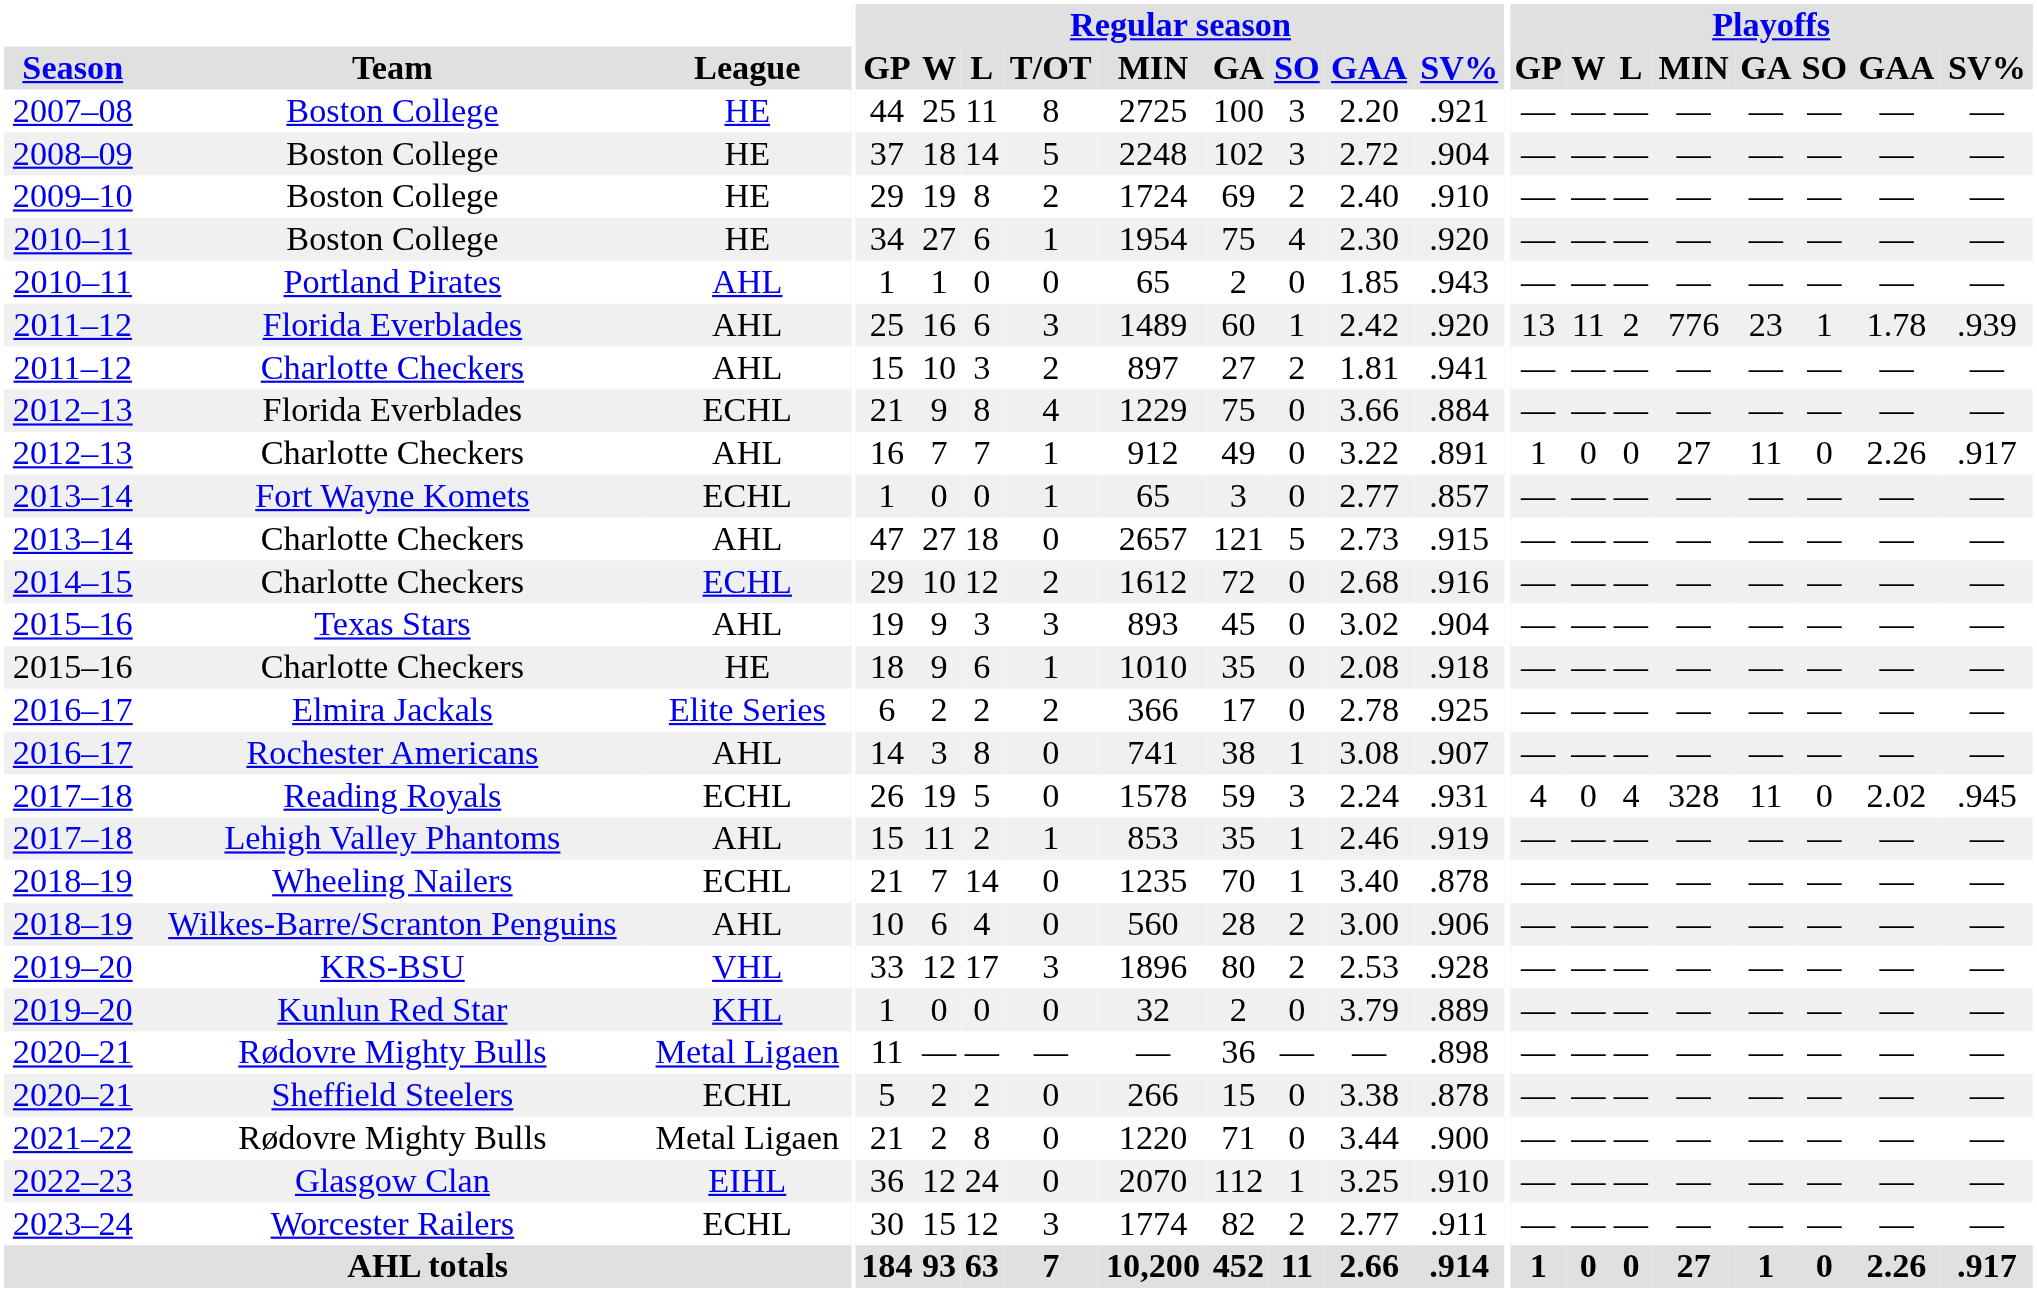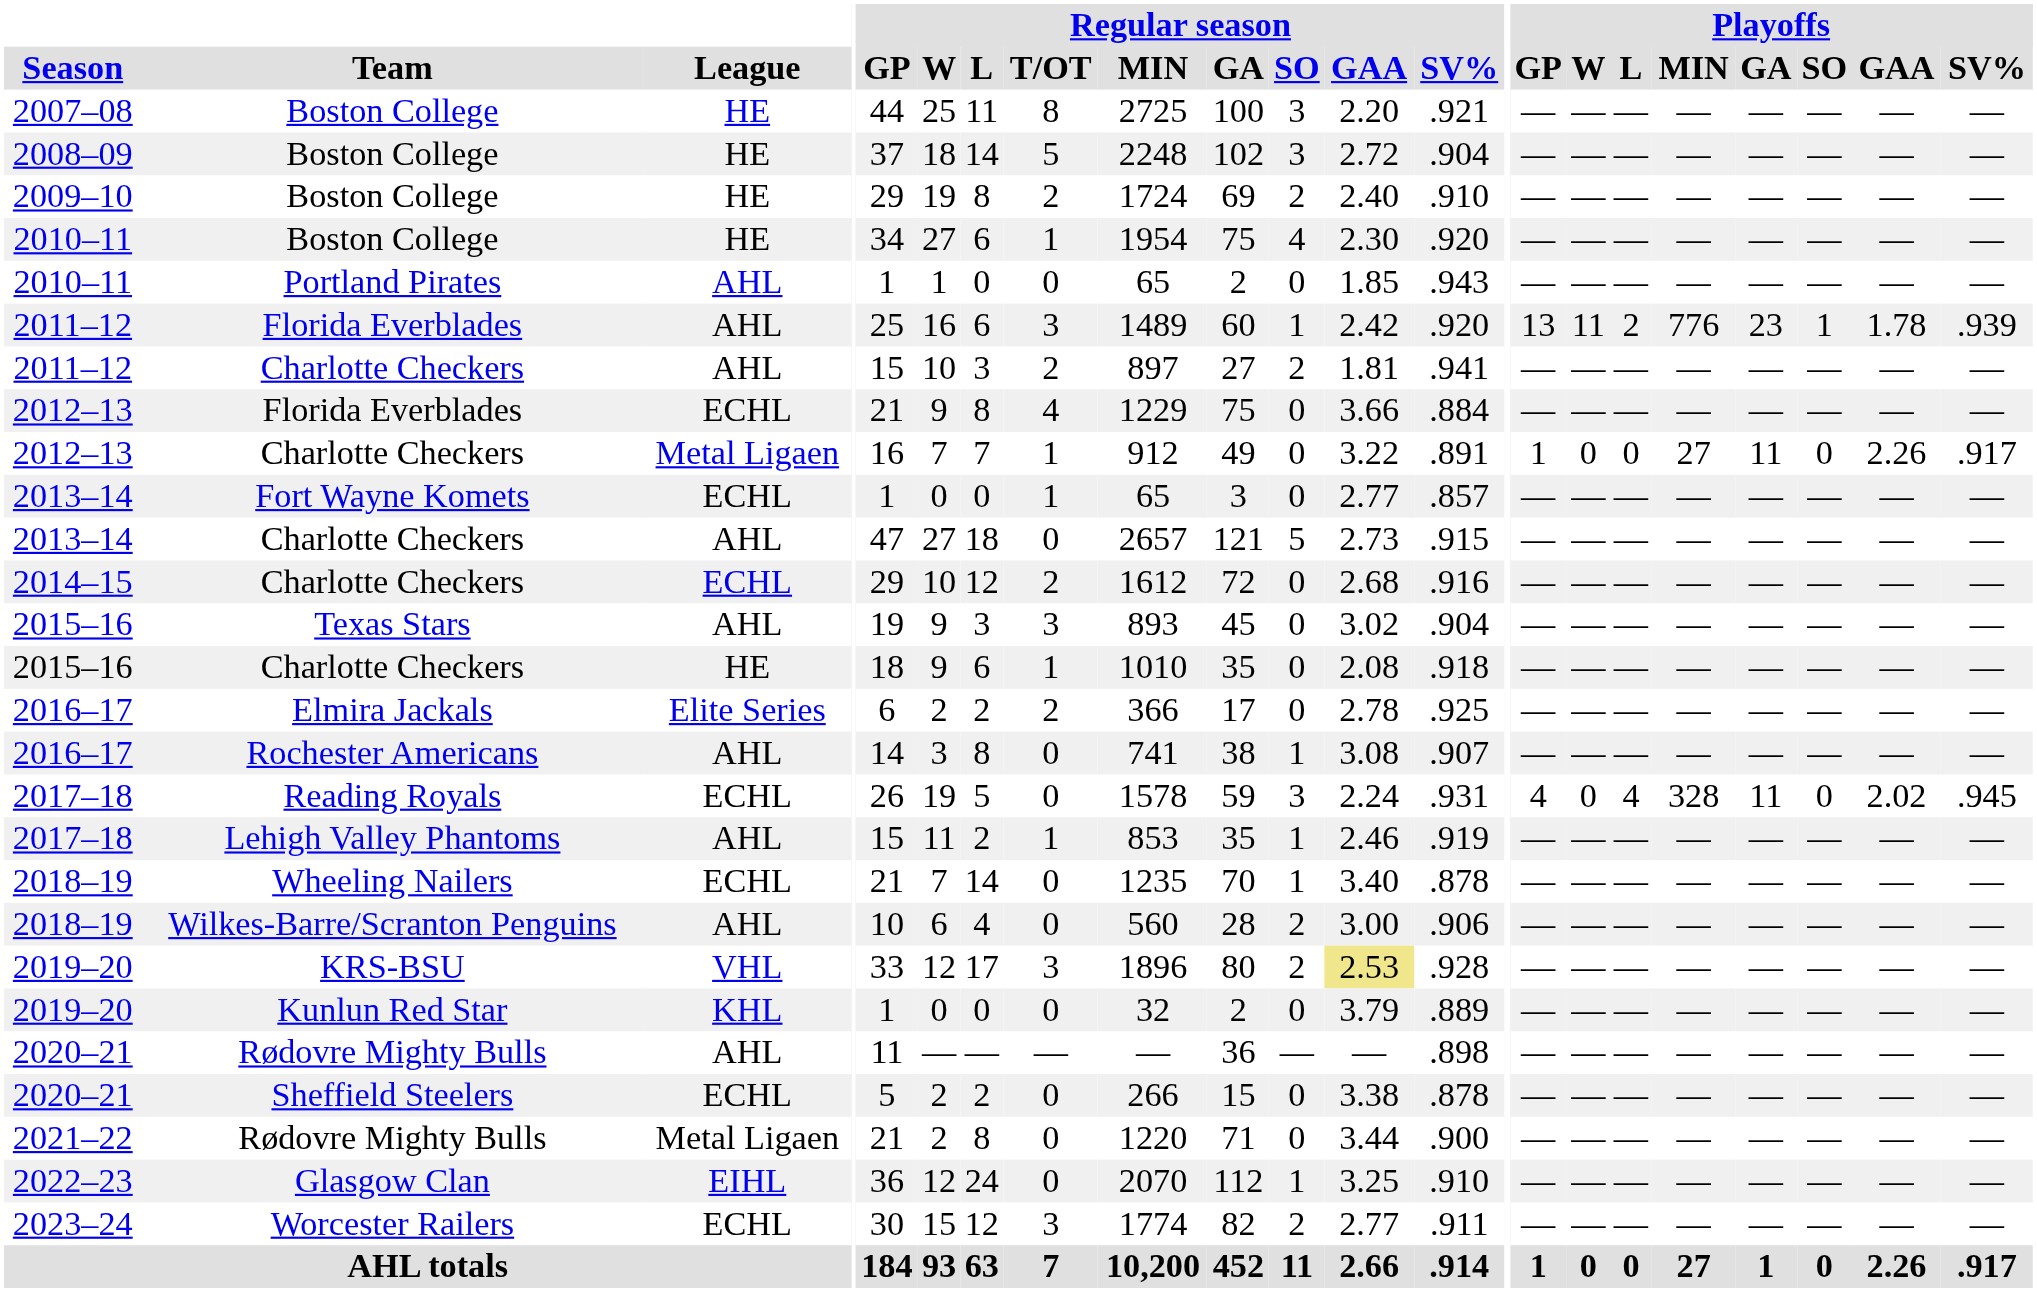 <table border="0" cellpadding="1" cellspacing="0" style="text-align:center; width:75%">
 <tr ALIGN="center" bgcolor="#e0e0e0">
 <th align="center" colspan="3" bgcolor="#ffffff"></th>
 <th align="center" rowspan="99" bgcolor="#ffffff"></th>
 <th align="center" colspan="9" bgcolor="#e0e0e0"><a href='#'>Regular season</a></th>
 <th align="center" rowspan="99" bgcolor="#ffffff"></th>
 <th align="center" colspan="8" bgcolor="#e0e0e0"><a href='#'>Playoffs</a></th>
 </tr>
 <tr ALIGN="center" bgcolor="#e0e0e0">
 <th><a href='#'>Season</a></th>
 <th>Team</th>
 <th>League</th>
 <th>GP</th>
 <th>W</th>
 <th>L</th>
 <th>T/OT</th>
 <th>MIN</th>
 <th>GA</th>
 <th><a href='#'>SO</a></th>
 <th><a href='#'>GAA</a></th>
 <th><a href='#'>SV%</a></th>
 <th>GP</th>
 <th>W</th>
 <th>L</th>
 <th>MIN</th>
 <th>GA</th>
 <th>SO</th>
 <th>GAA</th>
 <th>SV%</th>
 </tr>
 <tr ALIGN="center">
 <td><a href='#'>2007–08</a></td>
 <td><a href='#'>Boston College</a></td>
 <td><a href='#'>HE</a></td>
 <td>44</td>
 <td>25</td>
 <td>11</td>
 <td>8</td>
 <td>2725</td>
 <td>100</td>
 <td>3</td>
 <td>2.20</td>
 <td>.921</td>
 <td>—</td>
 <td>—</td>
 <td>—</td>
 <td>—</td>
 <td>—</td>
 <td>—</td>
 <td>—</td>
 <td>—</td>
 </tr>
 <tr ALIGN="center" bgcolor="#f0f0f0">
 <td><a href='#'>2008–09</a></td>
 <td>Boston College</td>
 <td>HE</td>
 <td>37</td>
 <td>18</td>
 <td>14</td>
 <td>5</td>
 <td>2248</td>
 <td>102</td>
 <td>3</td>
 <td>2.72</td>
 <td>.904</td>
 <td>—</td>
 <td>—</td>
 <td>—</td>
 <td>—</td>
 <td>—</td>
 <td>—</td>
 <td>—</td>
 <td>—</td>
 </tr>
 <tr ALIGN="center">
 <td><a href='#'>2009–10</a></td>
 <td>Boston College</td>
 <td>HE</td>
 <td>29</td>
 <td>19</td>
 <td>8</td>
 <td>2</td>
 <td>1724</td>
 <td>69</td>
 <td>2</td>
 <td>2.40</td>
 <td>.910</td>
 <td>—</td>
 <td>—</td>
 <td>—</td>
 <td>—</td>
 <td>—</td>
 <td>—</td>
 <td>—</td>
 <td>—</td>
 </tr>
 <tr ALIGN="center" bgcolor="#f0f0f0">
 <td><a href='#'>2010–11</a></td>
 <td>Boston College</td>
 <td>HE</td>
 <td>34</td>
 <td>27</td>
 <td>6</td>
 <td>1</td>
 <td>1954</td>
 <td>75</td>
 <td>4</td>
 <td>2.30</td>
 <td>.920</td>
 <td>—</td>
 <td>—</td>
 <td>—</td>
 <td>—</td>
 <td>—</td>
 <td>—</td>
 <td>—</td>
 <td>—</td>
 </tr>
 <tr ALIGN="center">
 <td><a href='#'>2010–11</a></td>
 <td><a href='#'>Portland Pirates</a></td>
 <td><a href='#'>AHL</a></td>
 <td>1</td>
 <td>1</td>
 <td>0</td>
 <td>0</td>
 <td>65</td>
 <td>2</td>
 <td>0</td>
 <td>1.85</td>
 <td>.943</td>
 <td>—</td>
 <td>—</td>
 <td>—</td>
 <td>—</td>
 <td>—</td>
 <td>—</td>
 <td>—</td>
 <td>—</td>
 </tr>
 <tr ALIGN="center" bgcolor="#f0f0f0">
 <td><a href='#'>2011–12</a></td>
 <td><a href='#'>Florida Everblades</a></td>
 <td>AHL</td>
 <td>25</td>
 <td>16</td>
 <td>6</td>
 <td>3</td>
 <td>1489</td>
 <td>60</td>
 <td>1</td>
 <td>2.42</td>
 <td>.920</td>
 <td>13</td>
 <td>11</td>
 <td>2</td>
 <td>776</td>
 <td>23</td>
 <td>1</td>
 <td>1.78</td>
 <td>.939</td>
 </tr>
 <tr ALIGN="center">
 <td><a href='#'>2011–12</a></td>
 <td><a href='#'>Charlotte Checkers</a></td>
 <td>AHL</td>
 <td>15</td>
 <td>10</td>
 <td>3</td>
 <td>2</td>
 <td>897</td>
 <td>27</td>
 <td>2</td>
 <td>1.81</td>
 <td>.941</td>
 <td>—</td>
 <td>—</td>
 <td>—</td>
 <td>—</td>
 <td>—</td>
 <td>—</td>
 <td>—</td>
 <td>—</td>
 </tr>
 <tr ALIGN="center" bgcolor="#f0f0f0">
 <td><a href='#'>2012–13</a></td>
 <td>Florida Everblades</td>
 <td>ECHL</td>
 <td>21</td>
 <td>9</td>
 <td>8</td>
 <td>4</td>
 <td>1229</td>
 <td>75</td>
 <td>0</td>
 <td>3.66</td>
 <td>.884</td>
 <td>—</td>
 <td>—</td>
 <td>—</td>
 <td>—</td>
 <td>—</td>
 <td>—</td>
 <td>—</td>
 <td>—</td>
 </tr>
 <tr ALIGN="center">
 <td><a href='#'>2012–13</a></td>
 <td>Charlotte Checkers</td>
-<td>AHL</td>
+<td><a href='#'>Metal Ligaen</a></td>
 <td>16</td>
 <td>7</td>
 <td>7</td>
 <td>1</td>
 <td>912</td>
 <td>49</td>
 <td>0</td>
 <td>3.22</td>
 <td>.891</td>
 <td>1</td>
 <td>0</td>
 <td>0</td>
 <td>27</td>
 <td>11</td>
 <td>0</td>
 <td>2.26</td>
 <td>.917</td>
 </tr>
 <tr ALIGN="center" bgcolor="#f0f0f0">
 <td><a href='#'>2013–14</a></td>
 <td><a href='#'>Fort Wayne Komets</a></td>
 <td>ECHL</td>
 <td>1</td>
 <td>0</td>
 <td>0</td>
 <td>1</td>
 <td>65</td>
 <td>3</td>
 <td>0</td>
 <td>2.77</td>
 <td>.857</td>
 <td>—</td>
 <td>—</td>
 <td>—</td>
 <td>—</td>
 <td>—</td>
 <td>—</td>
 <td>—</td>
 <td>—</td>
 </tr>
 <tr ALIGN="center">
 <td><a href='#'>2013–14</a></td>
 <td>Charlotte Checkers</td>
 <td>AHL</td>
 <td>47</td>
 <td>27</td>
 <td>18</td>
 <td>0</td>
 <td>2657</td>
 <td>121</td>
 <td>5</td>
 <td>2.73</td>
 <td>.915</td>
 <td>—</td>
 <td>—</td>
 <td>—</td>
 <td>—</td>
 <td>—</td>
 <td>—</td>
 <td>—</td>
 <td>—</td>
 </tr>
 <tr ALIGN="center" bgcolor="#f0f0f0">
 <td><a href='#'>2014–15</a></td>
 <td>Charlotte Checkers</td>
 <td><a href='#'>ECHL</a></td>
 <td>29</td>
 <td>10</td>
 <td>12</td>
 <td>2</td>
 <td>1612</td>
 <td>72</td>
 <td>0</td>
 <td>2.68</td>
 <td>.916</td>
 <td>—</td>
 <td>—</td>
 <td>—</td>
 <td>—</td>
 <td>—</td>
 <td>—</td>
 <td>—</td>
 <td>—</td>
 </tr>
 <tr ALIGN="center">
 <td><a href='#'>2015–16</a></td>
 <td><a href='#'>Texas Stars</a></td>
 <td>AHL</td>
 <td>19</td>
 <td>9</td>
 <td>3</td>
 <td>3</td>
 <td>893</td>
 <td>45</td>
 <td>0</td>
 <td>3.02</td>
 <td>.904</td>
 <td>—</td>
 <td>—</td>
 <td>—</td>
 <td>—</td>
 <td>—</td>
 <td>—</td>
 <td>—</td>
 <td>—</td>
 </tr>
 <tr ALIGN="center" bgcolor="#f0f0f0">
 <td>2015–16</td>
 <td>Charlotte Checkers</td>
 <td>HE</td>
 <td>18</td>
 <td>9</td>
 <td>6</td>
 <td>1</td>
 <td>1010</td>
 <td>35</td>
 <td>0</td>
 <td>2.08</td>
 <td>.918</td>
 <td>—</td>
 <td>—</td>
 <td>—</td>
 <td>—</td>
 <td>—</td>
 <td>—</td>
 <td>—</td>
 <td>—</td>
 </tr>
 <tr ALIGN="center">
 <td><a href='#'>2016–17</a></td>
 <td><a href='#'>Elmira Jackals</a></td>
 <td><a href='#'>Elite Series</a></td>
 <td>6</td>
 <td>2</td>
 <td>2</td>
 <td>2</td>
 <td>366</td>
 <td>17</td>
 <td>0</td>
 <td>2.78</td>
 <td>.925</td>
 <td>—</td>
 <td>—</td>
 <td>—</td>
 <td>—</td>
 <td>—</td>
 <td>—</td>
 <td>—</td>
 <td>—</td>
 </tr>
 <tr ALIGN="center" bgcolor="#f0f0f0">
 <td><a href='#'>2016–17</a></td>
 <td><a href='#'>Rochester Americans</a></td>
 <td>AHL</td>
 <td>14</td>
 <td>3</td>
 <td>8</td>
 <td>0</td>
 <td>741</td>
 <td>38</td>
 <td>1</td>
 <td>3.08</td>
 <td>.907</td>
 <td>—</td>
 <td>—</td>
 <td>—</td>
 <td>—</td>
 <td>—</td>
 <td>—</td>
 <td>—</td>
 <td>—</td>
 </tr>
 <tr ALIGN="center">
 <td><a href='#'>2017–18</a></td>
 <td><a href='#'>Reading Royals</a></td>
 <td>ECHL</td>
 <td>26</td>
 <td>19</td>
 <td>5</td>
 <td>0</td>
 <td>1578</td>
 <td>59</td>
 <td>3</td>
 <td>2.24</td>
 <td>.931</td>
 <td>4</td>
 <td>0</td>
 <td>4</td>
 <td>328</td>
 <td>11</td>
 <td>0</td>
 <td>2.02</td>
 <td>.945</td>
 </tr>
 <tr ALIGN="center" bgcolor="#f0f0f0">
 <td><a href='#'>2017–18</a></td>
 <td><a href='#'>Lehigh Valley Phantoms</a></td>
 <td>AHL</td>
 <td>15</td>
 <td>11</td>
 <td>2</td>
 <td>1</td>
 <td>853</td>
 <td>35</td>
 <td>1</td>
 <td>2.46</td>
 <td>.919</td>
 <td>—</td>
 <td>—</td>
 <td>—</td>
 <td>—</td>
 <td>—</td>
 <td>—</td>
 <td>—</td>
 <td>—</td>
 </tr>
 <tr ALIGN="center">
 <td><a href='#'>2018–19</a></td>
 <td><a href='#'>Wheeling Nailers</a></td>
 <td>ECHL</td>
 <td>21</td>
 <td>7</td>
 <td>14</td>
 <td>0</td>
 <td>1235</td>
 <td>70</td>
 <td>1</td>
 <td>3.40</td>
 <td>.878</td>
 <td>—</td>
 <td>—</td>
 <td>—</td>
 <td>—</td>
 <td>—</td>
 <td>—</td>
 <td>—</td>
 <td>—</td>
 </tr>
 <tr ALIGN="center" bgcolor="#f0f0f0">
 <td><a href='#'>2018–19</a></td>
 <td><a href='#'>Wilkes-Barre/Scranton Penguins</a></td>
 <td>AHL</td>
 <td>10</td>
 <td>6</td>
 <td>4</td>
 <td>0</td>
 <td>560</td>
 <td>28</td>
 <td>2</td>
 <td>3.00</td>
 <td>.906</td>
 <td>—</td>
 <td>—</td>
 <td>—</td>
 <td>—</td>
 <td>—</td>
 <td>—</td>
 <td>—</td>
 <td>—</td>
 </tr>
 <tr>
 <td><a href='#'>2019–20</a></td>
 <td><a href='#'>KRS-BSU</a></td>
 <td><a href='#'>VHL</a></td>
 <td>33</td>
 <td>12</td>
 <td>17</td>
 <td>3</td>
 <td>1896</td>
 <td>80</td>
 <td>2</td>
-<td>2.53</td>
+<td style="background: khaki;">2.53</td>
 <td>.928</td>
 <td>—</td>
 <td>—</td>
 <td>—</td>
 <td>—</td>
 <td>—</td>
 <td>—</td>
 <td>—</td>
 <td>—</td>
 </tr>
 <tr bgcolor="#f0f0f0">
 <td><a href='#'>2019–20</a></td>
 <td><a href='#'>Kunlun Red Star</a></td>
 <td><a href='#'>KHL</a></td>
 <td>1</td>
 <td>0</td>
 <td>0</td>
 <td>0</td>
 <td>32</td>
 <td>2</td>
 <td>0</td>
 <td>3.79</td>
 <td>.889</td>
 <td>—</td>
 <td>—</td>
 <td>—</td>
 <td>—</td>
 <td>—</td>
 <td>—</td>
 <td>—</td>
 <td>—</td>
 </tr>
 <tr>
 <td><a href='#'>2020–21</a></td>
 <td><a href='#'>Rødovre Mighty Bulls</a></td>
-<td><a href='#'>Metal Ligaen</a></td>
+<td>AHL</td>
 <td>11</td>
 <td>—</td>
 <td>—</td>
 <td>—</td>
 <td>—</td>
 <td>36</td>
 <td>—</td>
 <td>—</td>
 <td>.898</td>
 <td>—</td>
 <td>—</td>
 <td>—</td>
 <td>—</td>
 <td>—</td>
 <td>—</td>
 <td>—</td>
 <td>—</td>
 </tr>
 <tr bgcolor="#f0f0f0">
 <td><a href='#'>2020–21</a></td>
 <td><a href='#'>Sheffield Steelers</a></td>
 <td>ECHL</td>
 <td>5</td>
 <td>2</td>
 <td>2</td>
 <td>0</td>
 <td>266</td>
 <td>15</td>
 <td>0</td>
 <td>3.38</td>
 <td>.878</td>
 <td>—</td>
 <td>—</td>
 <td>—</td>
 <td>—</td>
 <td>—</td>
 <td>—</td>
 <td>—</td>
 <td>—</td>
 </tr>
 <tr>
 <td><a href='#'>2021–22</a></td>
 <td>Rødovre Mighty Bulls</td>
 <td>Metal Ligaen</td>
 <td>21</td>
 <td>2</td>
 <td>8</td>
 <td>0</td>
 <td>1220</td>
 <td>71</td>
 <td>0</td>
 <td>3.44</td>
 <td>.900</td>
 <td>—</td>
 <td>—</td>
 <td>—</td>
 <td>—</td>
 <td>—</td>
 <td>—</td>
 <td>—</td>
 <td>—</td>
 </tr>
 <tr bgcolor="#f0f0f0">
 <td><a href='#'>2022–23</a></td>
 <td><a href='#'>Glasgow Clan</a></td>
 <td><a href='#'>EIHL</a></td>
 <td>36</td>
 <td>12</td>
 <td>24</td>
 <td>0</td>
 <td>2070</td>
 <td>112</td>
 <td>1</td>
 <td>3.25</td>
 <td>.910</td>
 <td>—</td>
 <td>—</td>
 <td>—</td>
 <td>—</td>
 <td>—</td>
 <td>—</td>
 <td>—</td>
 <td>—</td>
 </tr>
 <tr ALIGN="center">
 <td><a href='#'>2023–24</a></td>
 <td><a href='#'>Worcester Railers</a></td>
 <td>ECHL</td>
 <td>30</td>
 <td>15</td>
 <td>12</td>
 <td>3</td>
 <td>1774</td>
 <td>82</td>
 <td>2</td>
 <td>2.77</td>
 <td>.911</td>
 <td>—</td>
 <td>—</td>
 <td>—</td>
 <td>—</td>
 <td>—</td>
 <td>—</td>
 <td>—</td>
 <td>—</td>
 </tr>
 <tr ALIGN="center" bgcolor="#e0e0e0">
 <th colspan="3">AHL totals</th>
 <th>184</th>
 <th>93</th>
 <th>63</th>
 <th>7</th>
 <th>10,200</th>
 <th>452</th>
 <th>11</th>
 <th>2.66</th>
 <th>.914</th>
 <th>1</th>
 <th>0</th>
 <th>0</th>
 <th>27</th>
 <th>1</th>
 <th>0</th>
 <th>2.26</th>
 <th>.917</th>
 </tr>
 </table>
